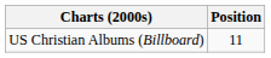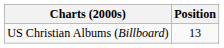 <table class="wikitable plainrowheaders">
 <tr>
 <th>Charts (2000s)</th>
 <th>Position</th>
 </tr>
 <tr>
 <td scope="row">US Christian Albums (<em>Billboard</em>)</td>
-<td style="text-align:center;">11</td>
+<td style="text-align:center;">13</td>
 </tr>
 </table>
